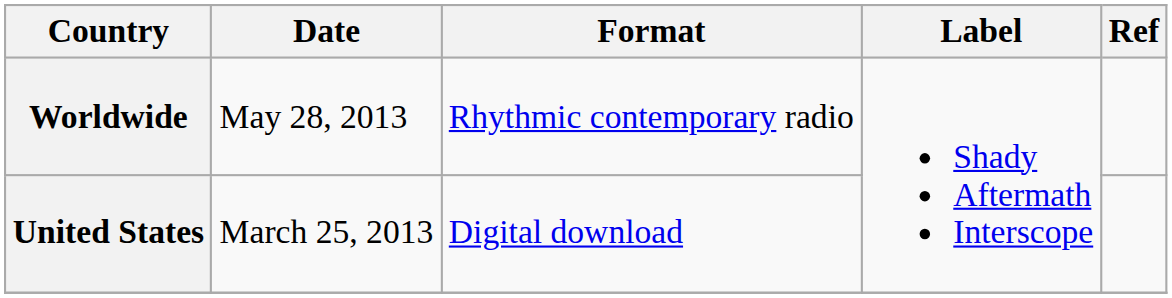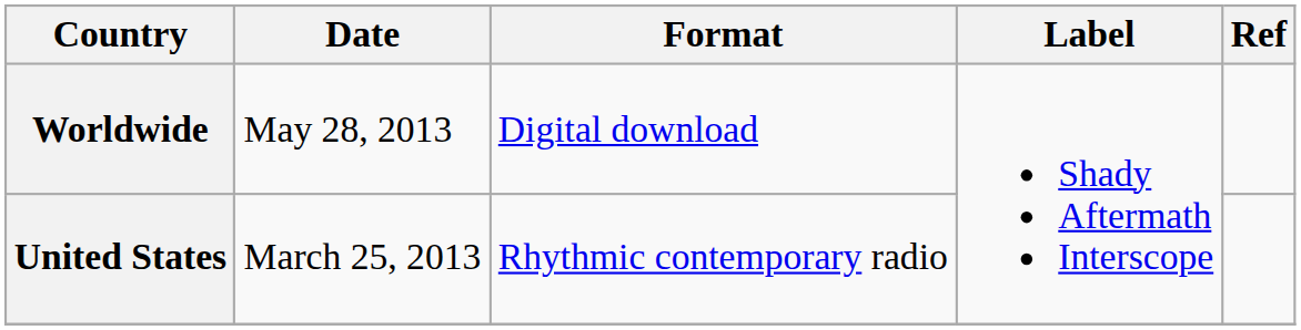 <table class="wikitable plainrowheaders">
 <tr>
 <th scope="col">Country</th>
 <th scope="col">Date</th>
 <th scope="col">Format</th>
 <th scope="col">Label</th>
 <th scope="col">Ref</th>
 </tr>
 <tr>
 <th scope="row">Worldwide</th>
 <td>May 28, 2013</td>
-<td><a href='#'>Rhythmic contemporary</a> radio</td>
+<td><a href='#'>Digital download</a></td>
 <td rowspan="2"><br><ul><li><a href='#'>Shady</a></li><li><a href='#'>Aftermath</a></li><li><a href='#'>Interscope</a></li></ul></td>
 <td></td>
 </tr>
 <tr>
 <th scope="row">United States</th>
 <td>March 25, 2013</td>
-<td><a href='#'>Digital download</a></td>
+<td><a href='#'>Rhythmic contemporary</a> radio</td>
 <td></td>
 </tr>
 <tr>
 </tr>
 </table>
